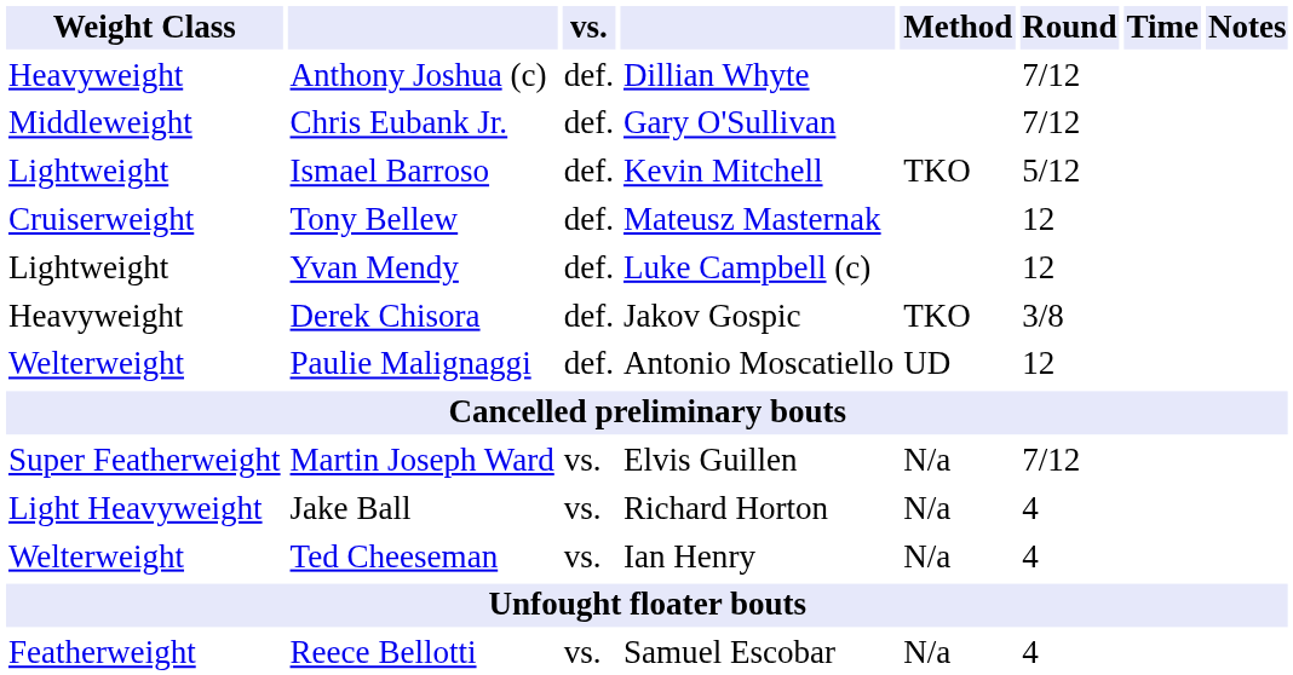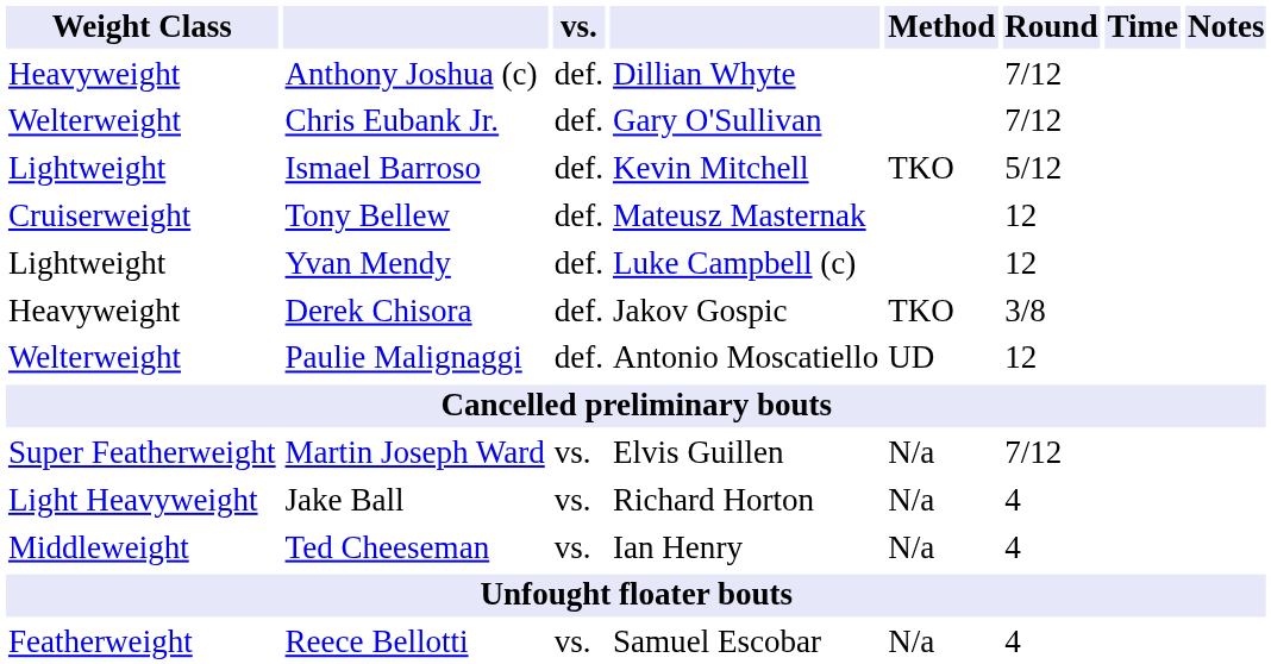 <table class="toccolours" style="font-size: 85%;">
 <tr>
 <th style="background:#e6e8fa; color:#000; text-align:center;">Weight Class</th>
 <th style="background:#e6e8fa; color:#000; text-align:center;"></th>
 <th style="background:#e6e8fa; color:#000; text-align:center;">vs.</th>
 <th style="background:#e6e8fa; color:#000; text-align:center;"></th>
 <th style="background:#e6e8fa; color:#000; text-align:center;">Method</th>
 <th style="background:#e6e8fa; color:#000; text-align:center;">Round</th>
 <th style="background:#e6e8fa; color:#000; text-align:center;">Time</th>
 <th style="background:#e6e8fa; color:#000; text-align:center;">Notes</th>
 </tr>
 <tr>
 <td><a href='#'>Heavyweight</a></td>
 <td><a href='#'>Anthony Joshua</a> (c)</td>
 <td>def.</td>
 <td><a href='#'>Dillian Whyte</a></td>
 <td></td>
 <td>7/12</td>
 <td></td>
 <td></td>
 </tr>
 <tr>
-<td><a href='#'>Middleweight</a></td>
+<td><a href='#'>Welterweight</a></td>
 <td><a href='#'>Chris Eubank Jr.</a></td>
 <td>def.</td>
 <td><a href='#'>Gary O'Sullivan</a></td>
 <td></td>
 <td>7/12</td>
 <td></td>
 <td></td>
 </tr>
 <tr>
 <td><a href='#'>Lightweight</a></td>
 <td><a href='#'>Ismael Barroso</a></td>
 <td>def.</td>
 <td><a href='#'>Kevin Mitchell</a></td>
 <td>TKO</td>
 <td>5/12</td>
 <td></td>
 <td></td>
 </tr>
 <tr>
 <td><a href='#'>Cruiserweight</a></td>
 <td><a href='#'>Tony Bellew</a></td>
 <td>def.</td>
 <td><a href='#'>Mateusz Masternak</a></td>
 <td></td>
 <td>12</td>
 <td></td>
 <td></td>
 </tr>
 <tr>
 <td>Lightweight</td>
 <td><a href='#'>Yvan Mendy</a></td>
 <td>def.</td>
 <td><a href='#'>Luke Campbell</a> (c)</td>
 <td></td>
 <td>12</td>
 <td></td>
 <td></td>
 </tr>
 <tr>
 <td>Heavyweight</td>
 <td><a href='#'>Derek Chisora</a></td>
 <td>def.</td>
 <td>Jakov Gospic</td>
 <td>TKO</td>
 <td>3/8</td>
 <td></td>
 <td></td>
 </tr>
 <tr>
 <td><a href='#'>Welterweight</a></td>
 <td><a href='#'>Paulie Malignaggi</a></td>
 <td>def.</td>
 <td>Antonio Moscatiello</td>
 <td>UD</td>
 <td>12</td>
 <td></td>
 <td></td>
 </tr>
 <tr>
 <th colspan="8" style="background-color: #e6e8fa;">Cancelled preliminary bouts</th>
 </tr>
 <tr>
 <td><a href='#'>Super Featherweight</a></td>
 <td><a href='#'>Martin Joseph Ward</a></td>
 <td>vs.</td>
 <td>Elvis Guillen</td>
 <td>N/a</td>
 <td>7/12</td>
 <td></td>
 <td></td>
 </tr>
 <tr>
 <td><a href='#'>Light Heavyweight</a></td>
 <td>Jake Ball</td>
 <td>vs.</td>
 <td>Richard Horton</td>
 <td>N/a</td>
 <td>4</td>
 <td></td>
 <td></td>
 </tr>
 <tr>
-<td><a href='#'>Welterweight</a></td>
+<td><a href='#'>Middleweight</a></td>
 <td><a href='#'>Ted Cheeseman</a></td>
 <td>vs.</td>
 <td>Ian Henry</td>
 <td>N/a</td>
 <td>4</td>
 <td></td>
 <td></td>
 </tr>
 <tr>
 <th colspan="8"style="background-color:#e6e8fa;">Unfought floater bouts</th>
 </tr>
 <tr>
 <td><a href='#'>Featherweight</a></td>
 <td><a href='#'>Reece Bellotti</a></td>
 <td>vs.</td>
 <td>Samuel Escobar</td>
 <td>N/a</td>
 <td>4</td>
 <td></td>
 <td></td>
 </tr>
 </table>
